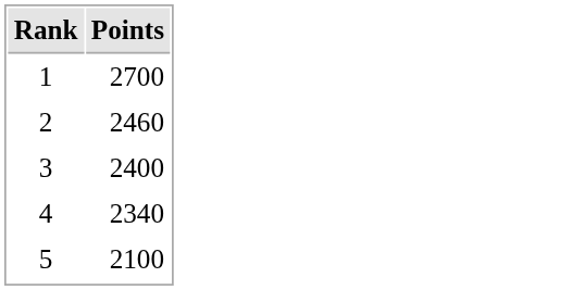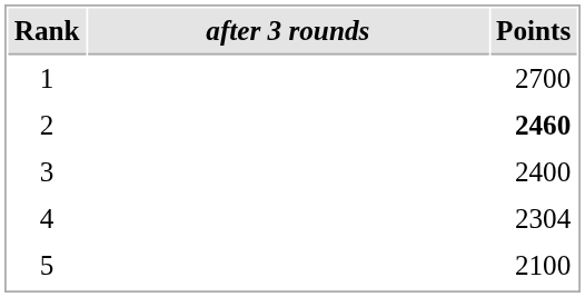 <table cellspacing="1" cellpadding="3" style="border:1px solid #aaa; font-size:90%;">
 <tr style="background:#e4e4e4;">
 <th style="border-bottom:1px solid #aaa; width:10px;">Rank</th>
+<th style="border-bottom:1px solid #aaa; width:200px; white-space:nowrap;"><em>after 3 rounds</em></th>
 <th style="border-bottom:1px solid #aaa; width:20px;">Points</th>
 </tr>
 <tr>
 <td align=center>1</td>
+<td></td>
 <td align=right>2700</td>
 </tr>
 <tr>
 <td align=center>2</td>
-<td align=right>2460</td>
+<td></td>
+<td align=right><strong>2460</strong></td>
 </tr>
 <tr>
 <td align=center>3</td>
+<td></td>
 <td align=right>2400</td>
 </tr>
 <tr>
 <td align=center>4</td>
-<td align=right>2340</td>
+<td></td>
+<td align=right>2304</td>
 </tr>
 <tr>
 <td align=center>5</td>
+<td></td>
 <td align=right>2100</td>
 </tr>
 </table>
